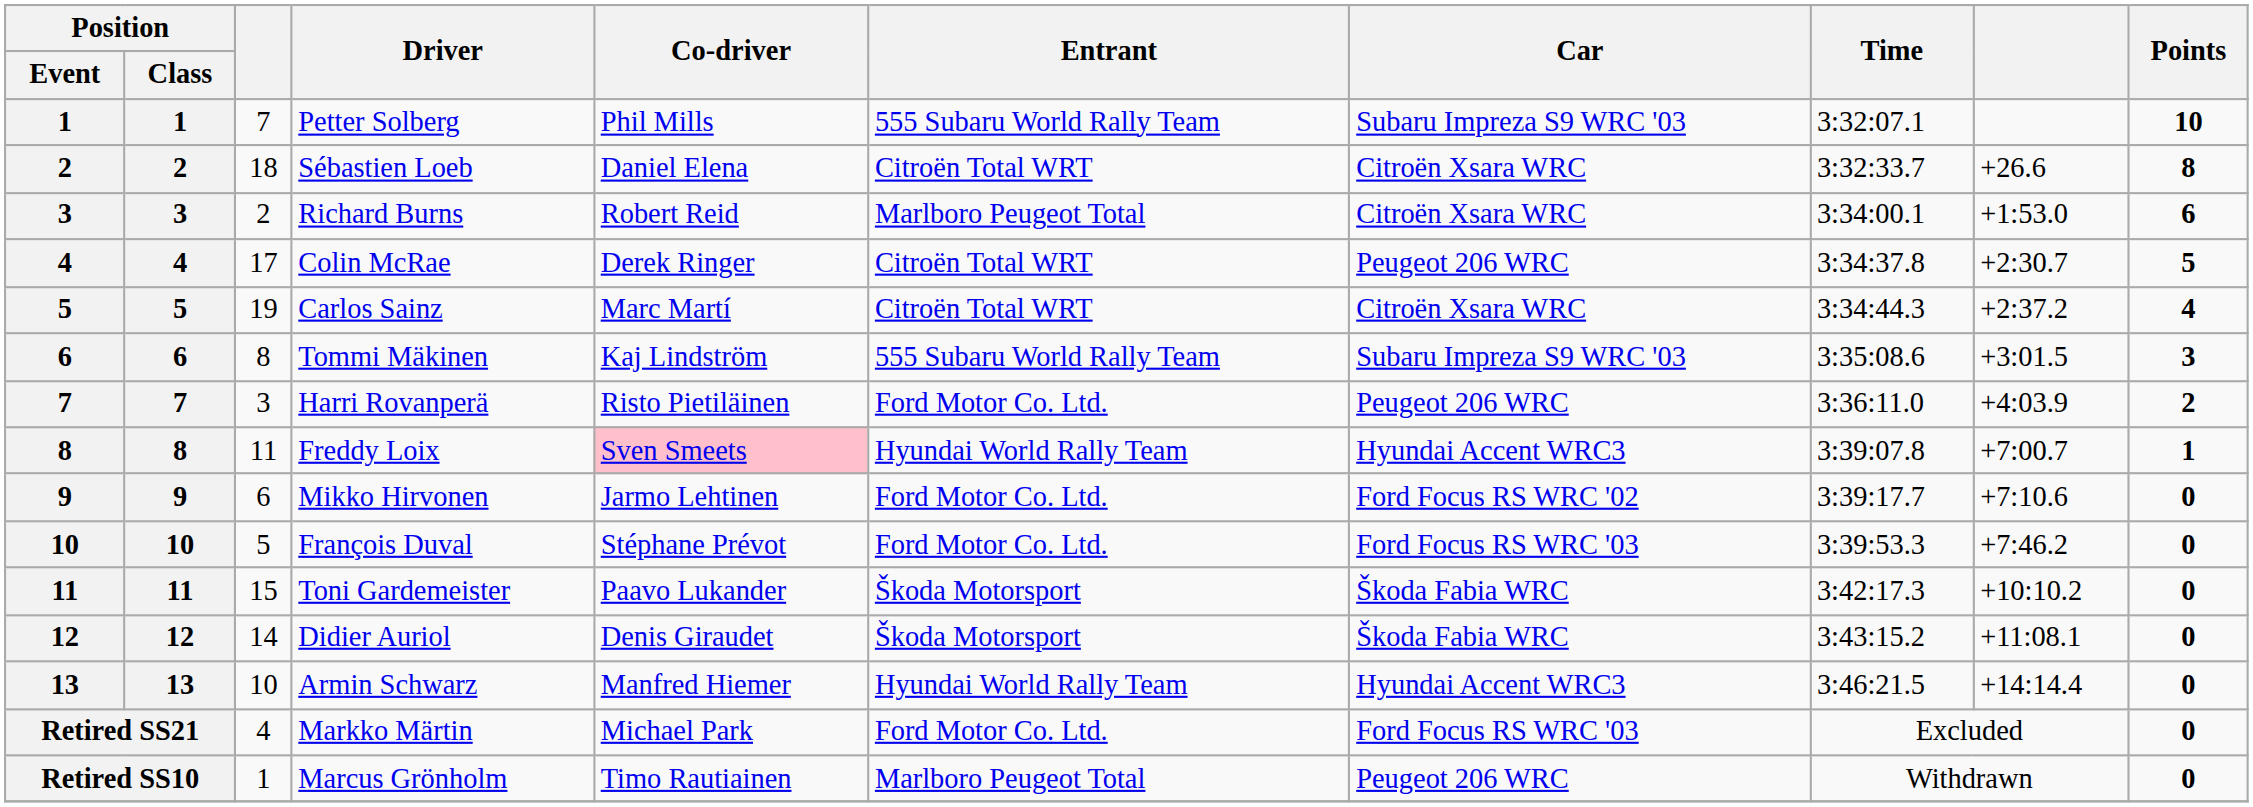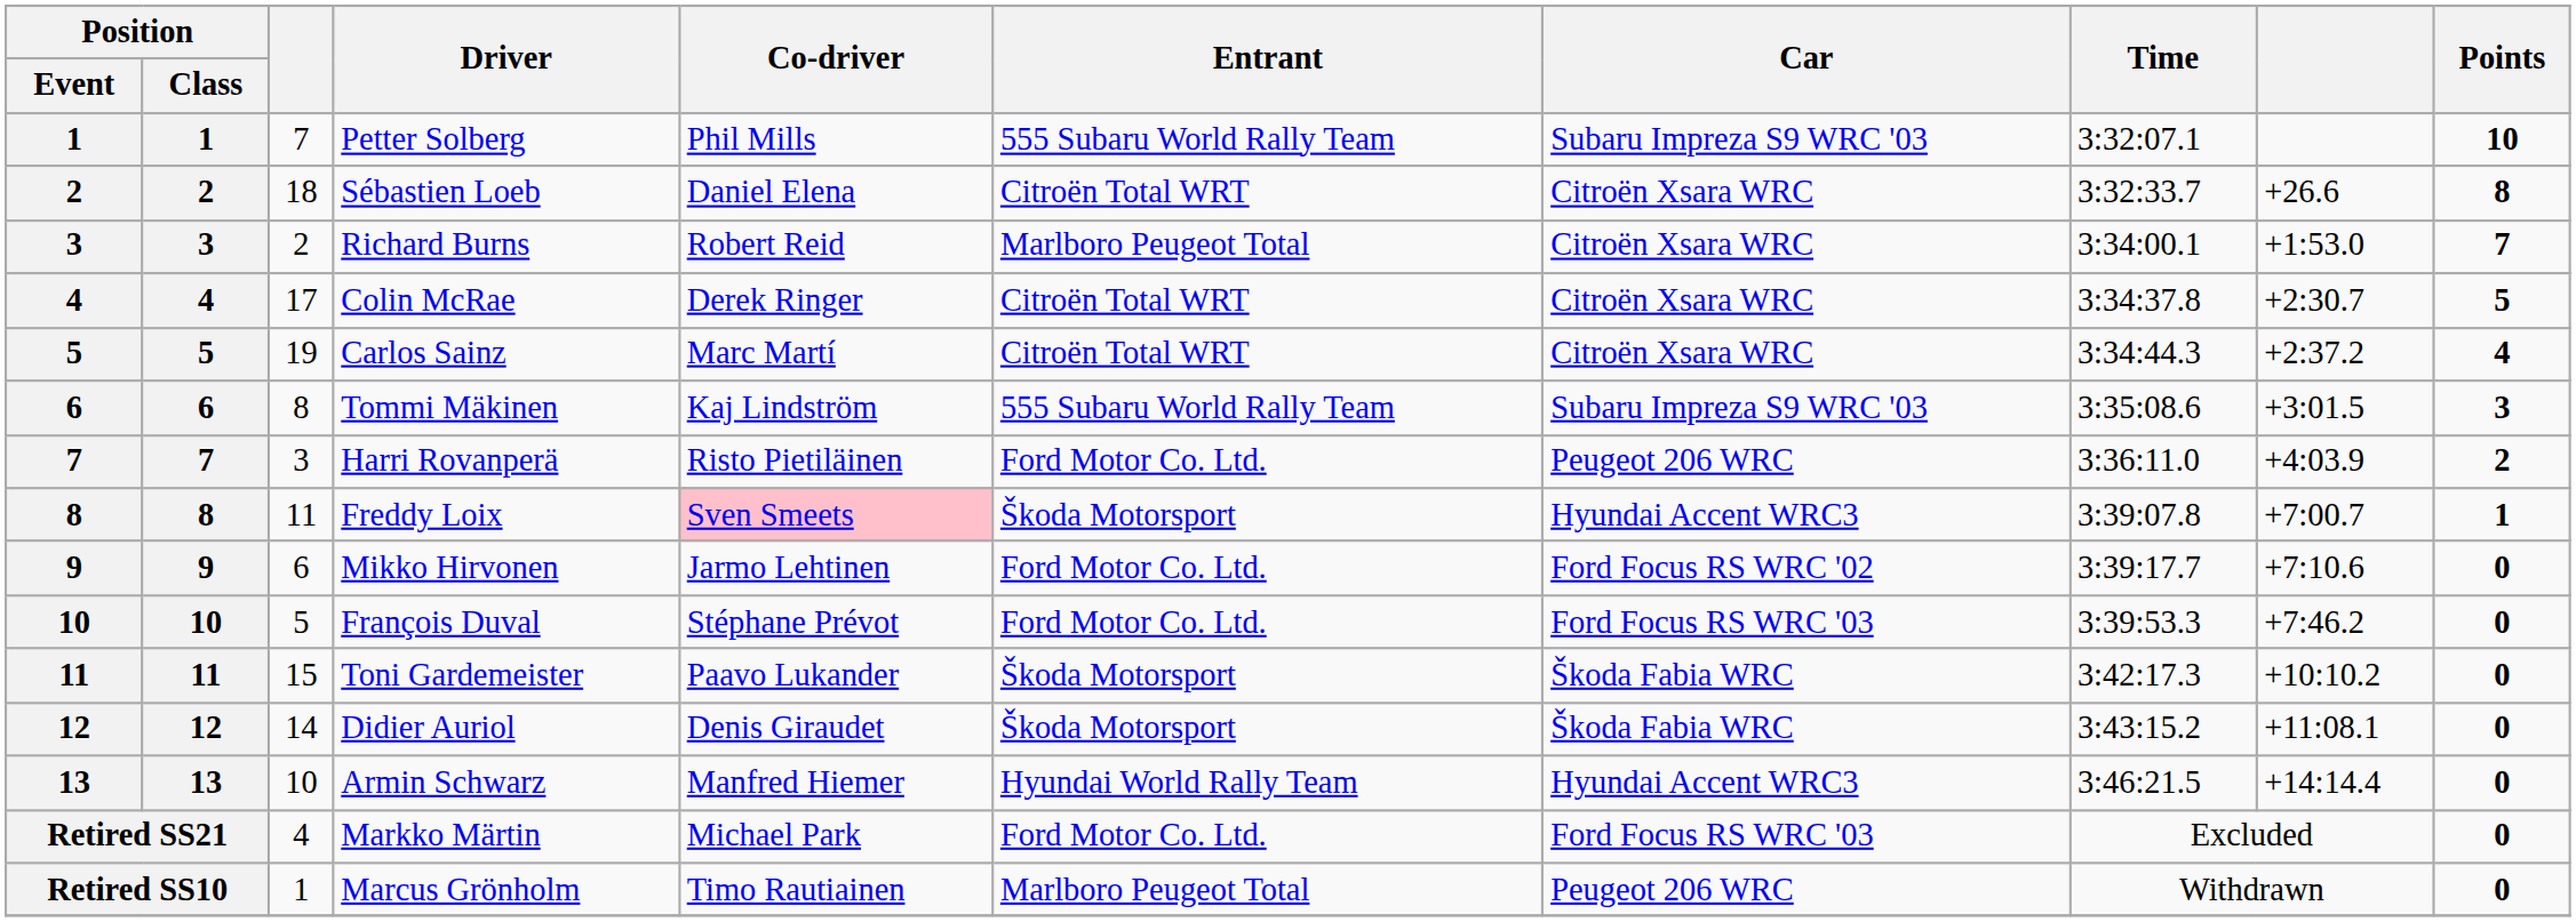 <table class="wikitable" width=85% style="font-size: 85%;">
 <tr>
 <th colspan="2">Position</th>
 <th rowspan="2"></th>
 <th rowspan="2">Driver</th>
 <th rowspan="2">Co-driver</th>
 <th rowspan="2">Entrant</th>
 <th rowspan="2">Car</th>
 <th rowspan="2">Time</th>
 <th rowspan="2"></th>
 <th rowspan="2">Points</th>
 </tr>
 <tr>
 <th>Event</th>
 <th>Class</th>
 </tr>
 <tr>
 <th>1</th>
 <th>1</th>
 <td align="center">7</td>
 <td> <a href='#'>Petter Solberg</a></td>
 <td> <a href='#'>Phil Mills</a></td>
 <td> <a href='#'>555 Subaru World Rally Team</a></td>
 <td><a href='#'>Subaru Impreza S9 WRC '03</a></td>
 <td>3:32:07.1</td>
 <td></td>
 <td align="center"><strong>10</strong></td>
 </tr>
 <tr>
 <th>2</th>
 <th>2</th>
 <td align="center">18</td>
 <td> <a href='#'>Sébastien Loeb</a></td>
 <td> <a href='#'>Daniel Elena</a></td>
 <td> <a href='#'>Citroën Total WRT</a></td>
 <td><a href='#'>Citroën Xsara WRC</a></td>
 <td>3:32:33.7</td>
 <td>+26.6</td>
 <td align="center"><strong>8</strong></td>
 </tr>
 <tr>
 <th>3</th>
 <th>3</th>
 <td align="center">2</td>
 <td> <a href='#'>Richard Burns</a></td>
 <td> <a href='#'>Robert Reid</a></td>
 <td> <a href='#'>Marlboro Peugeot Total</a></td>
 <td><a href='#'>Citroën Xsara WRC</a></td>
 <td>3:34:00.1</td>
 <td>+1:53.0</td>
-<td align="center"><strong>6</strong></td>
+<td align="center"><strong>7</strong></td>
 </tr>
 <tr>
 <th>4</th>
 <th>4</th>
 <td align="center">17</td>
 <td> <a href='#'>Colin McRae</a></td>
 <td> <a href='#'>Derek Ringer</a></td>
 <td> <a href='#'>Citroën Total WRT</a></td>
-<td><a href='#'>Peugeot 206 WRC</a></td>
+<td><a href='#'>Citroën Xsara WRC</a></td>
 <td>3:34:37.8</td>
 <td>+2:30.7</td>
 <td align="center"><strong>5</strong></td>
 </tr>
 <tr>
 <th>5</th>
 <th>5</th>
 <td align="center">19</td>
 <td> <a href='#'>Carlos Sainz</a></td>
 <td> <a href='#'>Marc Martí</a></td>
 <td> <a href='#'>Citroën Total WRT</a></td>
 <td><a href='#'>Citroën Xsara WRC</a></td>
 <td>3:34:44.3</td>
 <td>+2:37.2</td>
 <td align="center"><strong>4</strong></td>
 </tr>
 <tr>
 <th>6</th>
 <th>6</th>
 <td align="center">8</td>
 <td> <a href='#'>Tommi Mäkinen</a></td>
 <td> <a href='#'>Kaj Lindström</a></td>
 <td> <a href='#'>555 Subaru World Rally Team</a></td>
 <td><a href='#'>Subaru Impreza S9 WRC '03</a></td>
 <td>3:35:08.6</td>
 <td>+3:01.5</td>
 <td align="center"><strong>3</strong></td>
 </tr>
 <tr>
 <th>7</th>
 <th>7</th>
 <td align="center">3</td>
 <td> <a href='#'>Harri Rovanperä</a></td>
 <td> <a href='#'>Risto Pietiläinen</a></td>
 <td> <a href='#'>Ford Motor Co. Ltd.</a></td>
 <td><a href='#'>Peugeot 206 WRC</a></td>
 <td>3:36:11.0</td>
 <td>+4:03.9</td>
 <td align="center"><strong>2</strong></td>
 </tr>
 <tr>
 <th>8</th>
 <th>8</th>
 <td align="center">11</td>
 <td> <a href='#'>Freddy Loix</a></td>
 <td style="background: pink;"> <a href='#'>Sven Smeets</a></td>
-<td> <a href='#'>Hyundai World Rally Team</a></td>
+<td> <a href='#'>Škoda Motorsport</a></td>
 <td><a href='#'>Hyundai Accent WRC3</a></td>
 <td>3:39:07.8</td>
 <td>+7:00.7</td>
 <td align="center"><strong>1</strong></td>
 </tr>
 <tr>
 <th>9</th>
 <th>9</th>
 <td align="center">6</td>
 <td> <a href='#'>Mikko Hirvonen</a></td>
 <td> <a href='#'>Jarmo Lehtinen</a></td>
 <td> <a href='#'>Ford Motor Co. Ltd.</a></td>
 <td><a href='#'>Ford Focus RS WRC '02</a></td>
 <td>3:39:17.7</td>
 <td>+7:10.6</td>
 <td align="center"><strong>0</strong></td>
 </tr>
 <tr>
 <th>10</th>
 <th>10</th>
 <td align="center">5</td>
 <td> <a href='#'>François Duval</a></td>
 <td> <a href='#'>Stéphane Prévot</a></td>
 <td> <a href='#'>Ford Motor Co. Ltd.</a></td>
 <td><a href='#'>Ford Focus RS WRC '03</a></td>
 <td>3:39:53.3</td>
 <td>+7:46.2</td>
 <td align="center"><strong>0</strong></td>
 </tr>
 <tr>
 <th>11</th>
 <th>11</th>
 <td align="center">15</td>
 <td> <a href='#'>Toni Gardemeister</a></td>
 <td> <a href='#'>Paavo Lukander</a></td>
 <td> <a href='#'>Škoda Motorsport</a></td>
 <td><a href='#'>Škoda Fabia WRC</a></td>
 <td>3:42:17.3</td>
 <td>+10:10.2</td>
 <td align="center"><strong>0</strong></td>
 </tr>
 <tr>
 <th>12</th>
 <th>12</th>
 <td align="center">14</td>
 <td> <a href='#'>Didier Auriol</a></td>
 <td> <a href='#'>Denis Giraudet</a></td>
 <td> <a href='#'>Škoda Motorsport</a></td>
 <td><a href='#'>Škoda Fabia WRC</a></td>
 <td>3:43:15.2</td>
 <td>+11:08.1</td>
 <td align="center"><strong>0</strong></td>
 </tr>
 <tr>
 <th>13</th>
 <th>13</th>
 <td align="center">10</td>
 <td> <a href='#'>Armin Schwarz</a></td>
 <td> <a href='#'>Manfred Hiemer</a></td>
 <td> <a href='#'>Hyundai World Rally Team</a></td>
 <td><a href='#'>Hyundai Accent WRC3</a></td>
 <td>3:46:21.5</td>
 <td>+14:14.4</td>
 <td align="center"><strong>0</strong></td>
 </tr>
 <tr>
 <th colspan="2">Retired SS21</th>
 <td align="center">4</td>
 <td> <a href='#'>Markko Märtin</a></td>
 <td> <a href='#'>Michael Park</a></td>
 <td> <a href='#'>Ford Motor Co. Ltd.</a></td>
 <td><a href='#'>Ford Focus RS WRC '03</a></td>
 <td align="center" colspan="2">Excluded</td>
 <td align="center"><strong>0</strong></td>
 </tr>
 <tr>
 <th colspan="2">Retired SS10</th>
 <td align="center">1</td>
 <td> <a href='#'>Marcus Grönholm</a></td>
 <td> <a href='#'>Timo Rautiainen</a></td>
 <td> <a href='#'>Marlboro Peugeot Total</a></td>
 <td><a href='#'>Peugeot 206 WRC</a></td>
 <td align="center" colspan="2">Withdrawn</td>
 <td align="center"><strong>0</strong></td>
 </tr>
 <tr>
 </tr>
 </table>
